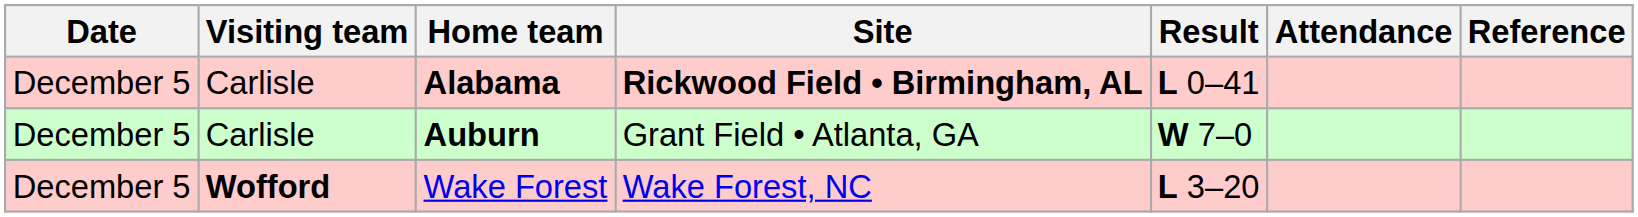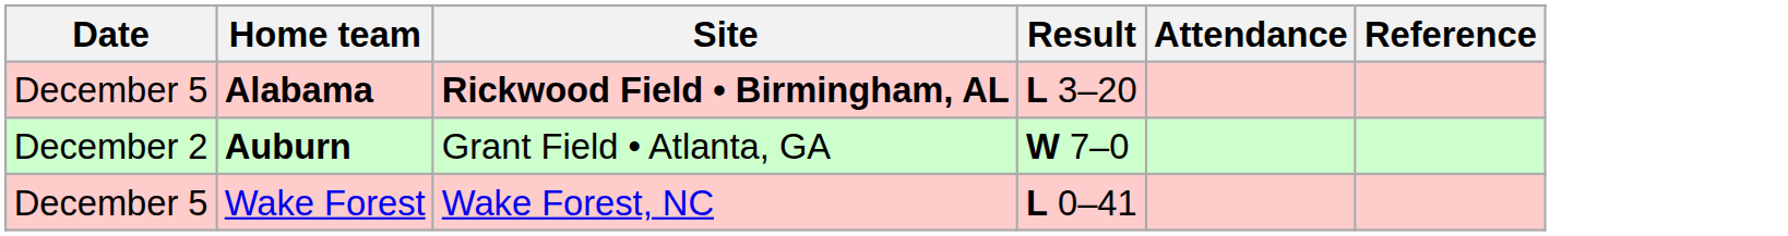 <table class="wikitable" style="font-size:95%;">
 <tr>
 <th>Date</th>
-<th>Visiting team</th>
 <th>Home team</th>
 <th>Site</th>
 <th>Result</th>
 <th>Attendance</th>
 <th class="unsortable">Reference</th>
 </tr>
 <tr bgcolor=ffcccc>
 <td>December 5</td>
-<td>Carlisle</td>
 <td><strong>Alabama</strong></td>
 <td><strong>Rickwood Field • Birmingham, AL</strong></td>
-<td><strong>L</strong> 0–41</td>
+<td><strong>L</strong> 3–20</td>
 <td></td>
 <td></td>
 </tr>
 <tr bgcolor=ccffcc>
-<td>December 5</td>
-<td>Carlisle</td>
+<td>December 2</td>
 <td><strong>Auburn</strong></td>
 <td>Grant Field • Atlanta, GA</td>
 <td><strong>W</strong> 7–0</td>
 <td></td>
 <td></td>
 </tr>
 <tr bgcolor=ffcccc>
 <td>December 5</td>
-<td><strong>Wofford</strong></td>
 <td><a href='#'>Wake Forest</a></td>
 <td><a href='#'>Wake Forest, NC</a></td>
-<td><strong>L</strong> 3–20</td>
+<td><strong>L</strong> 0–41</td>
 <td></td>
 <td></td>
 </tr>
 </table>
